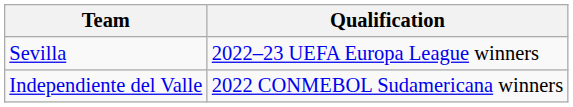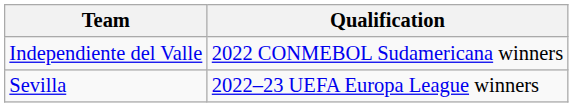 <table class="wikitable">
 <tr>
 <th>Team</th>
 <th>Qualification</th>
 </tr>
 <tr>
+<td> <a href='#'>Independiente del Valle</a></td>
+<td><a href='#'>2022 CONMEBOL Sudamericana</a> winners</td>
+</tr>
+<tr>
 <td> <a href='#'>Sevilla</a></td>
 <td><a href='#'>2022–23 UEFA Europa League</a> winners</td>
 </tr>
-<tr>
-<td> <a href='#'>Independiente del Valle</a></td>
-<td><a href='#'>2022 CONMEBOL Sudamericana</a> winners</td>
-</tr>
 </table>
